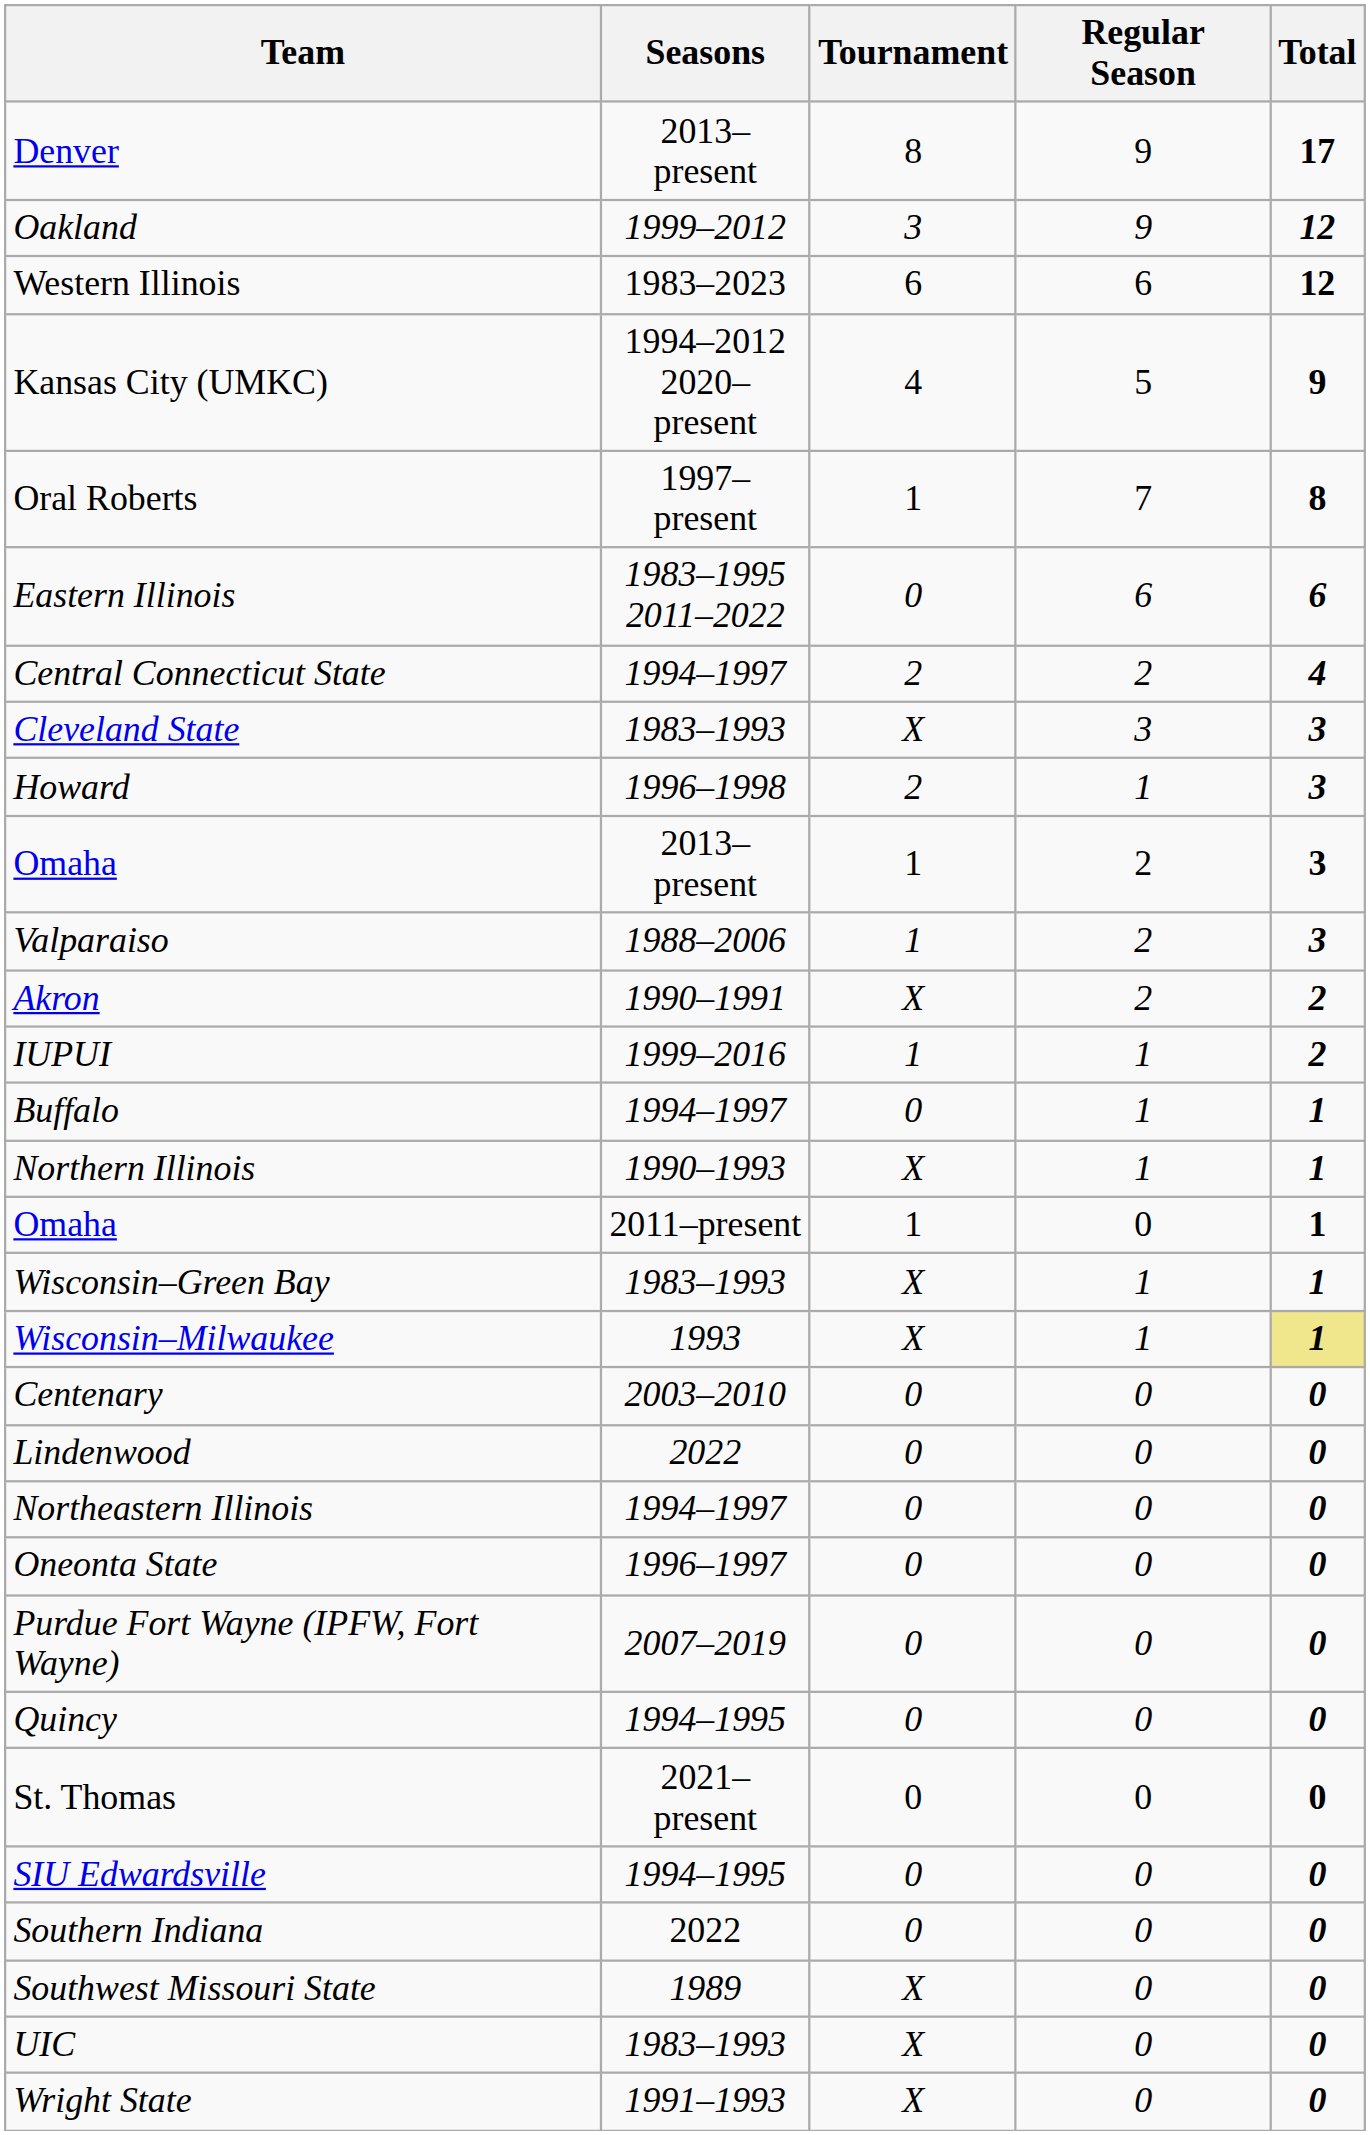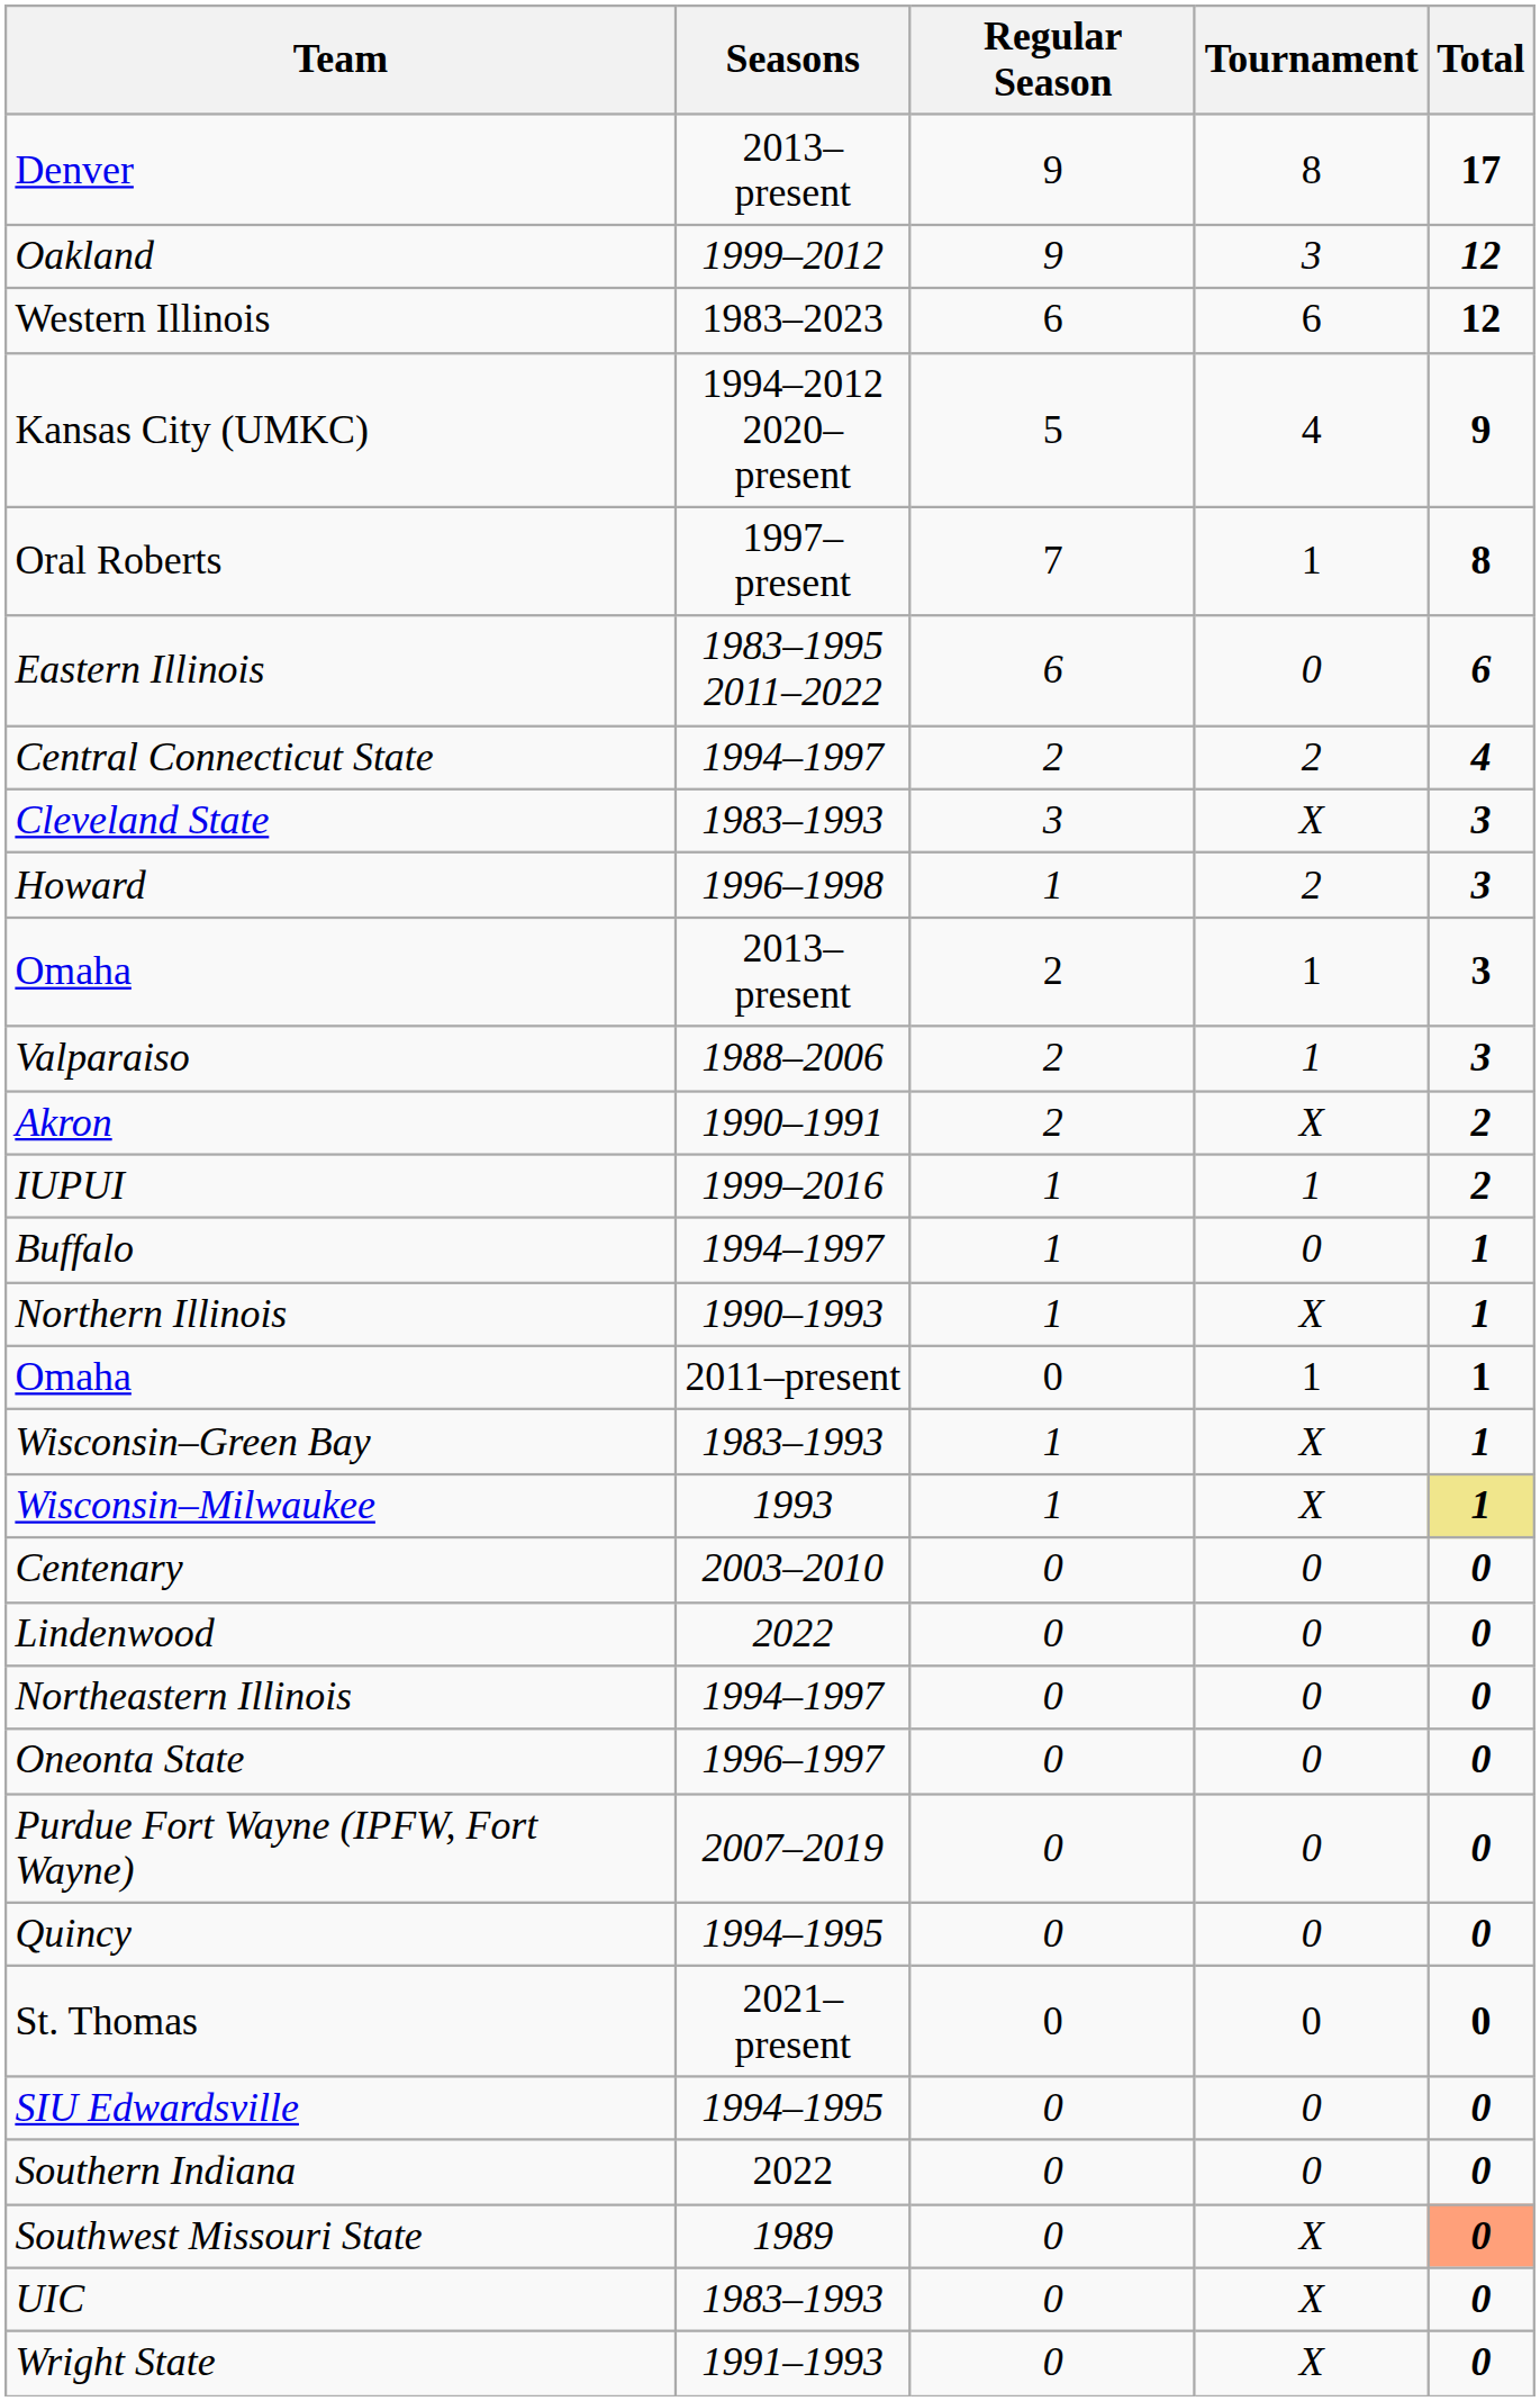 <table class="wikitable sortable">
 <tr>
 <th scope="col">Team</th>
 <th scope="col">Seasons</th>
+<th scope="col">Regular Season</th>
 <th scope="col">Tournament</th>
-<th scope="col">Regular Season</th>
 <th scope="col">Total</th>
 </tr>
 <tr>
 <td><a href='#'>Denver</a></td>
 <td align=center>2013–present</td>
+<td align=center>9</td>
 <td align=center>8</td>
-<td align=center>9</td>
 <td align=center><strong>17</strong></td>
 </tr>
 <tr>
 <td><em>Oakland</em></td>
 <td align=center><em>1999–2012</em></td>
+<td align=center><em>9</em></td>
 <td align=center><em>3</em></td>
-<td align=center><em>9</em></td>
 <td align=center><strong><em>12</em></strong></td>
 </tr>
 <tr>
 <td>Western Illinois</td>
 <td align=center>1983–2023</td>
 <td align=center>6</td>
 <td align=center>6</td>
 <td align=center><strong>12</strong></td>
 </tr>
 <tr>
 <td>Kansas City (UMKC)</td>
 <td align=center>1994–2012<br>2020–present</td>
+<td align=center>5</td>
 <td align=center>4</td>
-<td align=center>5</td>
 <td align=center><strong>9</strong></td>
 </tr>
 <tr>
 <td>Oral Roberts</td>
 <td align=center>1997–present</td>
+<td align=center>7</td>
 <td align=center>1</td>
-<td align=center>7</td>
 <td align=center><strong>8</strong></td>
 </tr>
 <tr>
 <td><em>Eastern Illinois</em></td>
 <td align=center><em>1983–1995<br>2011–2022</em></td>
+<td align=center><em>6</em></td>
 <td align=center><em>0</em></td>
-<td align=center><em>6</em></td>
 <td align=center><strong><em>6</em></strong></td>
 </tr>
 <tr>
 <td><em>Central Connecticut State</em></td>
 <td align=center><em>1994–1997</em></td>
 <td align=center><em>2</em></td>
 <td align=center><em>2</em></td>
 <td align=center><strong><em>4</em></strong></td>
 </tr>
 <tr>
 <td><em><a href='#'>Cleveland State</a></em></td>
 <td align=center><em>1983–1993</em></td>
+<td align=center><em>3</em></td>
 <td align=center><em>X</em></td>
-<td align=center><em>3</em></td>
 <td align=center><strong><em>3</em></strong></td>
 </tr>
 <tr>
 <td><em>Howard</em></td>
 <td align=center><em>1996–1998</em></td>
+<td align=center><em>1</em></td>
+<td align=center><em>2</em></td>
+<td align=center><strong><em>3</em></strong></td>
+</tr>
+<tr>
+<td><a href='#'>Omaha</a></td>
+<td align=center>2013–present</td>
+<td align=center>2</td>
+<td align=center>1</td>
+<td align=center><strong>3</strong></td>
+</tr>
+<tr>
+<td><em>Valparaiso</em></td>
+<td align=center><em>1988–2006</em></td>
 <td align=center><em>2</em></td>
 <td align=center><em>1</em></td>
 <td align=center><strong><em>3</em></strong></td>
 </tr>
 <tr>
-<td><a href='#'>Omaha</a></td>
-<td align=center>2013–present</td>
-<td align=center>1</td>
-<td align=center>2</td>
-<td align=center><strong>3</strong></td>
-</tr>
-<tr>
-<td><em>Valparaiso</em></td>
-<td align=center><em>1988–2006</em></td>
-<td align=center><em>1</em></td>
-<td align=center><em>2</em></td>
-<td align=center><strong><em>3</em></strong></td>
-</tr>
-<tr>
 <td><em><a href='#'>Akron</a></em></td>
 <td align=center><em>1990–1991</em></td>
+<td align=center><em>2</em></td>
 <td align=center><em>X</em></td>
-<td align=center><em>2</em></td>
 <td align=center><strong><em>2</em></strong></td>
 </tr>
 <tr>
 <td><em>IUPUI</em></td>
 <td align=center><em>1999–2016</em></td>
 <td align=center><em>1</em></td>
 <td align=center><em>1</em></td>
 <td align=center><strong><em>2</em></strong></td>
 </tr>
 <tr>
 <td><em>Buffalo</em></td>
 <td align=center><em>1994–1997</em></td>
+<td align=center><em>1</em></td>
 <td align=center><em>0</em></td>
-<td align=center><em>1</em></td>
 <td align=center><strong><em>1</em></strong></td>
 </tr>
 <tr>
 <td><em>Northern Illinois</em></td>
 <td align=center><em>1990–1993</em></td>
+<td align=center><em>1</em></td>
 <td align=center><em>X</em></td>
-<td align=center><em>1</em></td>
 <td align=center><strong><em>1</em></strong></td>
 </tr>
 <tr>
 <td><a href='#'>Omaha</a></td>
 <td align=center>2011–present</td>
+<td align=center>0</td>
 <td align=center>1</td>
-<td align=center>0</td>
 <td align=center><strong>1</strong></td>
 </tr>
 <tr>
 <td><em>Wisconsin–Green Bay</em></td>
 <td align=center><em>1983–1993</em></td>
+<td align=center><em>1</em></td>
 <td align=center><em>X</em></td>
-<td align=center><em>1</em></td>
 <td align=center><strong><em>1</em></strong></td>
 </tr>
 <tr>
 <td><em><a href='#'>Wisconsin–Milwaukee</a></em></td>
 <td align=center><em>1993</em></td>
+<td align=center><em>1</em></td>
 <td align=center><em>X</em></td>
-<td align=center><em>1</em></td>
 <td align=center style="background: khaki;"><strong><em>1</em></strong></td>
 </tr>
 <tr>
 <td><em>Centenary</em></td>
 <td align=center><em>2003–2010</em></td>
 <td align=center><em>0</em></td>
 <td align=center><em>0</em></td>
 <td align=center><strong><em>0</em></strong></td>
 </tr>
 <tr>
 <td><em>Lindenwood</em></td>
 <td align=center><em>2022</em></td>
 <td align=center><em>0</em></td>
 <td align=center><em>0</em></td>
 <td align=center><strong><em>0</em></strong></td>
 </tr>
 <tr>
 <td><em>Northeastern Illinois</em></td>
 <td align=center><em>1994–1997</em></td>
 <td align=center><em>0</em></td>
 <td align=center><em>0</em></td>
 <td align=center><strong><em>0</em></strong></td>
 </tr>
 <tr>
 <td><em>Oneonta State</em></td>
 <td align=center><em>1996–1997</em></td>
 <td align=center><em>0</em></td>
 <td align=center><em>0</em></td>
 <td align=center><strong><em>0</em></strong></td>
 </tr>
 <tr>
 <td><em>Purdue Fort Wayne (IPFW, Fort Wayne)</em></td>
 <td align=center><em>2007–2019</em></td>
 <td align=center><em>0</em></td>
 <td align=center><em>0</em></td>
 <td align=center><strong><em>0</em></strong></td>
 </tr>
 <tr>
 <td><em>Quincy</em></td>
 <td align=center><em>1994–1995</em></td>
 <td align=center><em>0</em></td>
 <td align=center><em>0</em></td>
 <td align=center><strong><em>0</em></strong></td>
 </tr>
 <tr>
 <td>St. Thomas</td>
 <td align=center>2021–present</td>
 <td align=center>0</td>
 <td align=center>0</td>
 <td align=center><strong>0</strong></td>
 </tr>
 <tr>
 <td><em><a href='#'>SIU Edwardsville</a></em></td>
 <td align=center><em>1994–1995</em></td>
 <td align=center><em>0</em></td>
 <td align=center><em>0</em></td>
 <td align=center><strong><em>0</em></strong></td>
 </tr>
 <tr>
 <td><em>Southern Indiana</em></td>
 <td align=center>2022</td>
 <td align=center><em>0</em></td>
 <td align=center><em>0</em></td>
 <td align=center><strong><em>0</em></strong></td>
 </tr>
 <tr>
 <td><em>Southwest Missouri State</em></td>
 <td align=center><em>1989</em></td>
+<td align=center><em>0</em></td>
 <td align=center><em>X</em></td>
-<td align=center><em>0</em></td>
-<td align=center><strong><em>0</em></strong></td>
+<td align=center style="background: lightsalmon;"><strong><em>0</em></strong></td>
 </tr>
 <tr>
 <td><em>UIC</em></td>
 <td align=center><em>1983–1993</em></td>
+<td align=center><em>0</em></td>
 <td align=center><em>X</em></td>
-<td align=center><em>0</em></td>
 <td align=center><strong><em>0</em></strong></td>
 </tr>
 <tr>
 <td><em>Wright State</em></td>
 <td align=center><em>1991–1993</em></td>
+<td align=center><em>0</em></td>
 <td align=center><em>X</em></td>
-<td align=center><em>0</em></td>
 <td align=center><strong><em>0</em></strong></td>
 </tr>
 </table>
